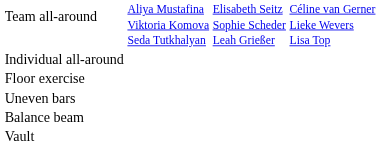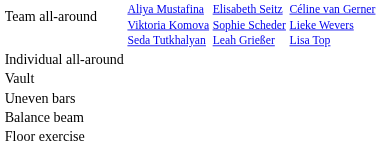 <table>
 <tr>
 <td>Team all-around<br></td>
 <td><br><small><a href='#'>Aliya Mustafina</a><br><a href='#'>Viktoria Komova</a><br><a href='#'>Seda Tutkhalyan</a></small></td>
 <td><br><small><a href='#'>Elisabeth Seitz</a><br><a href='#'>Sophie Scheder</a><br><a href='#'>Leah Grießer</a></small></td>
 <td><br><small><a href='#'>Céline van Gerner</a><br><a href='#'>Lieke Wevers</a><br><a href='#'>Lisa Top</a></small></td>
 </tr>
 <tr>
 <td>Individual all-around<br></td>
 <td></td>
 <td></td>
 <td></td>
 </tr>
 <tr>
-<td>Floor exercise<br></td>
+<td>Vault<br></td>
 <td></td>
 <td></td>
 <td></td>
 </tr>
 <tr>
 <td>Uneven bars<br></td>
 <td></td>
 <td></td>
 <td></td>
 </tr>
 <tr>
 <td>Balance beam<br></td>
 <td></td>
 <td></td>
 <td></td>
 </tr>
 <tr>
-<td>Vault<br></td>
+<td>Floor exercise<br></td>
 <td></td>
 <td></td>
 <td></td>
 </tr>
 </table>
